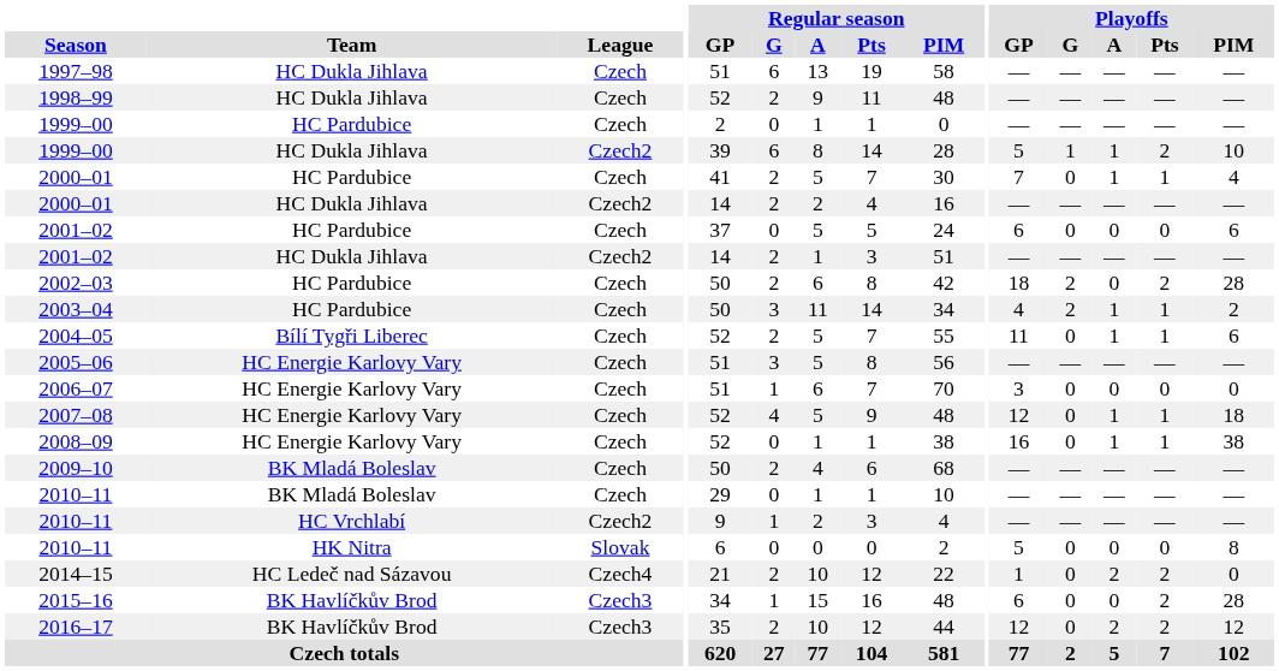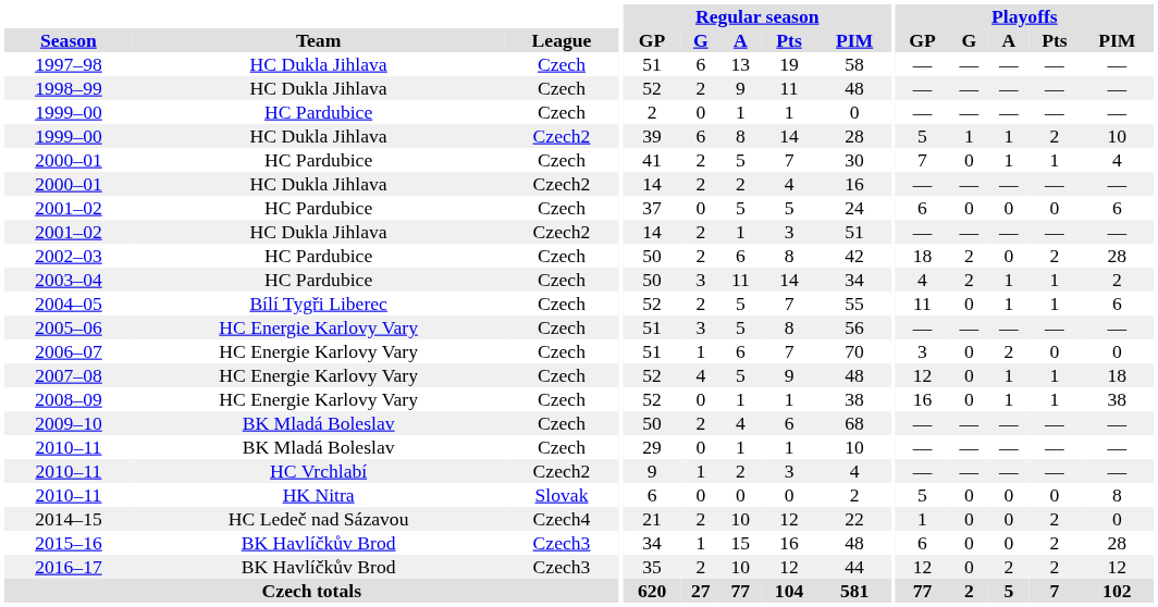 <table border="0" cellpadding="1" cellspacing="0" style="text-align:center; width:60em">
 <tr bgcolor="#e0e0e0">
 <th colspan="3" bgcolor="#ffffff"></th>
 <th rowspan="99" bgcolor="#ffffff"></th>
 <th colspan="5"><a href='#'>Regular season</a></th>
 <th rowspan="99" bgcolor="#ffffff"></th>
 <th colspan="5"><a href='#'>Playoffs</a></th>
 </tr>
 <tr bgcolor="#e0e0e0">
 <th><a href='#'>Season</a></th>
 <th>Team</th>
 <th>League</th>
 <th>GP</th>
 <th><a href='#'>G</a></th>
 <th><a href='#'>A</a></th>
 <th><a href='#'>Pts</a></th>
 <th><a href='#'>PIM</a></th>
 <th>GP</th>
 <th>G</th>
 <th>A</th>
 <th>Pts</th>
 <th>PIM</th>
 </tr>
 <tr>
 <td><a href='#'>1997–98</a></td>
 <td><a href='#'>HC Dukla Jihlava</a></td>
 <td><a href='#'>Czech</a></td>
 <td>51</td>
 <td>6</td>
 <td>13</td>
 <td>19</td>
 <td>58</td>
 <td>—</td>
 <td>—</td>
 <td>—</td>
 <td>—</td>
 <td>—</td>
 </tr>
 <tr bgcolor="#f0f0f0">
 <td><a href='#'>1998–99</a></td>
 <td>HC Dukla Jihlava</td>
 <td>Czech</td>
 <td>52</td>
 <td>2</td>
 <td>9</td>
 <td>11</td>
 <td>48</td>
 <td>—</td>
 <td>—</td>
 <td>—</td>
 <td>—</td>
 <td>—</td>
 </tr>
 <tr>
 <td><a href='#'>1999–00</a></td>
 <td><a href='#'>HC Pardubice</a></td>
 <td>Czech</td>
 <td>2</td>
 <td>0</td>
 <td>1</td>
 <td>1</td>
 <td>0</td>
 <td>—</td>
 <td>—</td>
 <td>—</td>
 <td>—</td>
 <td>—</td>
 </tr>
 <tr bgcolor="#f0f0f0">
 <td><a href='#'>1999–00</a></td>
 <td>HC Dukla Jihlava</td>
 <td><a href='#'>Czech2</a></td>
 <td>39</td>
 <td>6</td>
 <td>8</td>
 <td>14</td>
 <td>28</td>
 <td>5</td>
 <td>1</td>
 <td>1</td>
 <td>2</td>
 <td>10</td>
 </tr>
 <tr>
 <td><a href='#'>2000–01</a></td>
 <td>HC Pardubice</td>
 <td>Czech</td>
 <td>41</td>
 <td>2</td>
 <td>5</td>
 <td>7</td>
 <td>30</td>
 <td>7</td>
 <td>0</td>
 <td>1</td>
 <td>1</td>
 <td>4</td>
 </tr>
 <tr bgcolor="#f0f0f0">
 <td><a href='#'>2000–01</a></td>
 <td>HC Dukla Jihlava</td>
 <td>Czech2</td>
 <td>14</td>
 <td>2</td>
 <td>2</td>
 <td>4</td>
 <td>16</td>
 <td>—</td>
 <td>—</td>
 <td>—</td>
 <td>—</td>
 <td>—</td>
 </tr>
 <tr>
 <td><a href='#'>2001–02</a></td>
 <td>HC Pardubice</td>
 <td>Czech</td>
 <td>37</td>
 <td>0</td>
 <td>5</td>
 <td>5</td>
 <td>24</td>
 <td>6</td>
 <td>0</td>
 <td>0</td>
 <td>0</td>
 <td>6</td>
 </tr>
 <tr bgcolor="#f0f0f0">
 <td><a href='#'>2001–02</a></td>
 <td>HC Dukla Jihlava</td>
 <td>Czech2</td>
 <td>14</td>
 <td>2</td>
 <td>1</td>
 <td>3</td>
 <td>51</td>
 <td>—</td>
 <td>—</td>
 <td>—</td>
 <td>—</td>
 <td>—</td>
 </tr>
 <tr>
 <td><a href='#'>2002–03</a></td>
 <td>HC Pardubice</td>
 <td>Czech</td>
 <td>50</td>
 <td>2</td>
 <td>6</td>
 <td>8</td>
 <td>42</td>
 <td>18</td>
 <td>2</td>
 <td>0</td>
 <td>2</td>
 <td>28</td>
 </tr>
 <tr bgcolor="#f0f0f0">
 <td><a href='#'>2003–04</a></td>
 <td>HC Pardubice</td>
 <td>Czech</td>
 <td>50</td>
 <td>3</td>
 <td>11</td>
 <td>14</td>
 <td>34</td>
 <td>4</td>
 <td>2</td>
 <td>1</td>
 <td>1</td>
 <td>2</td>
 </tr>
 <tr>
 <td><a href='#'>2004–05</a></td>
 <td><a href='#'>Bílí Tygři Liberec</a></td>
 <td>Czech</td>
 <td>52</td>
 <td>2</td>
 <td>5</td>
 <td>7</td>
 <td>55</td>
 <td>11</td>
 <td>0</td>
 <td>1</td>
 <td>1</td>
 <td>6</td>
 </tr>
 <tr bgcolor="#f0f0f0">
 <td><a href='#'>2005–06</a></td>
 <td><a href='#'>HC Energie Karlovy Vary</a></td>
 <td>Czech</td>
 <td>51</td>
 <td>3</td>
 <td>5</td>
 <td>8</td>
 <td>56</td>
 <td>—</td>
 <td>—</td>
 <td>—</td>
 <td>—</td>
 <td>—</td>
 </tr>
 <tr>
 <td><a href='#'>2006–07</a></td>
 <td>HC Energie Karlovy Vary</td>
 <td>Czech</td>
 <td>51</td>
 <td>1</td>
 <td>6</td>
 <td>7</td>
 <td>70</td>
 <td>3</td>
 <td>0</td>
-<td>0</td>
+<td>2</td>
 <td>0</td>
 <td>0</td>
 </tr>
 <tr bgcolor="#f0f0f0">
 <td><a href='#'>2007–08</a></td>
 <td>HC Energie Karlovy Vary</td>
 <td>Czech</td>
 <td>52</td>
 <td>4</td>
 <td>5</td>
 <td>9</td>
 <td>48</td>
 <td>12</td>
 <td>0</td>
 <td>1</td>
 <td>1</td>
 <td>18</td>
 </tr>
 <tr>
 <td><a href='#'>2008–09</a></td>
 <td>HC Energie Karlovy Vary</td>
 <td>Czech</td>
 <td>52</td>
 <td>0</td>
 <td>1</td>
 <td>1</td>
 <td>38</td>
 <td>16</td>
 <td>0</td>
 <td>1</td>
 <td>1</td>
 <td>38</td>
 </tr>
 <tr bgcolor="#f0f0f0">
 <td><a href='#'>2009–10</a></td>
 <td><a href='#'>BK Mladá Boleslav</a></td>
 <td>Czech</td>
 <td>50</td>
 <td>2</td>
 <td>4</td>
 <td>6</td>
 <td>68</td>
 <td>—</td>
 <td>—</td>
 <td>—</td>
 <td>—</td>
 <td>—</td>
 </tr>
 <tr>
 <td><a href='#'>2010–11</a></td>
 <td>BK Mladá Boleslav</td>
 <td>Czech</td>
 <td>29</td>
 <td>0</td>
 <td>1</td>
 <td>1</td>
 <td>10</td>
 <td>—</td>
 <td>—</td>
 <td>—</td>
 <td>—</td>
 <td>—</td>
 </tr>
 <tr bgcolor="#f0f0f0">
 <td><a href='#'>2010–11</a></td>
 <td><a href='#'>HC Vrchlabí</a></td>
 <td>Czech2</td>
 <td>9</td>
 <td>1</td>
 <td>2</td>
 <td>3</td>
 <td>4</td>
 <td>—</td>
 <td>—</td>
 <td>—</td>
 <td>—</td>
 <td>—</td>
 </tr>
 <tr>
 <td><a href='#'>2010–11</a></td>
 <td><a href='#'>HK Nitra</a></td>
 <td><a href='#'>Slovak</a></td>
 <td>6</td>
 <td>0</td>
 <td>0</td>
 <td>0</td>
 <td>2</td>
 <td>5</td>
 <td>0</td>
 <td>0</td>
 <td>0</td>
 <td>8</td>
 </tr>
 <tr bgcolor="#f0f0f0">
 <td>2014–15</td>
 <td>HC Ledeč nad Sázavou</td>
 <td>Czech4</td>
 <td>21</td>
 <td>2</td>
 <td>10</td>
 <td>12</td>
 <td>22</td>
 <td>1</td>
 <td>0</td>
-<td>2</td>
+<td>0</td>
 <td>2</td>
 <td>0</td>
 </tr>
 <tr>
 <td><a href='#'>2015–16</a></td>
 <td><a href='#'>BK Havlíčkův Brod</a></td>
 <td><a href='#'>Czech3</a></td>
 <td>34</td>
 <td>1</td>
 <td>15</td>
 <td>16</td>
 <td>48</td>
 <td>6</td>
 <td>0</td>
 <td>0</td>
 <td>2</td>
 <td>28</td>
 </tr>
 <tr bgcolor="#f0f0f0">
 <td><a href='#'>2016–17</a></td>
 <td>BK Havlíčkův Brod</td>
 <td>Czech3</td>
 <td>35</td>
 <td>2</td>
 <td>10</td>
 <td>12</td>
 <td>44</td>
 <td>12</td>
 <td>0</td>
 <td>2</td>
 <td>2</td>
 <td>12</td>
 </tr>
 <tr>
 </tr>
 <tr ALIGN="center" bgcolor="#e0e0e0">
 <th colspan="3">Czech totals</th>
 <th ALIGN="center">620</th>
 <th ALIGN="center">27</th>
 <th ALIGN="center">77</th>
 <th ALIGN="center">104</th>
 <th ALIGN="center">581</th>
 <th ALIGN="center">77</th>
 <th ALIGN="center">2</th>
 <th ALIGN="center">5</th>
 <th ALIGN="center">7</th>
 <th ALIGN="center">102</th>
 </tr>
 </table>
